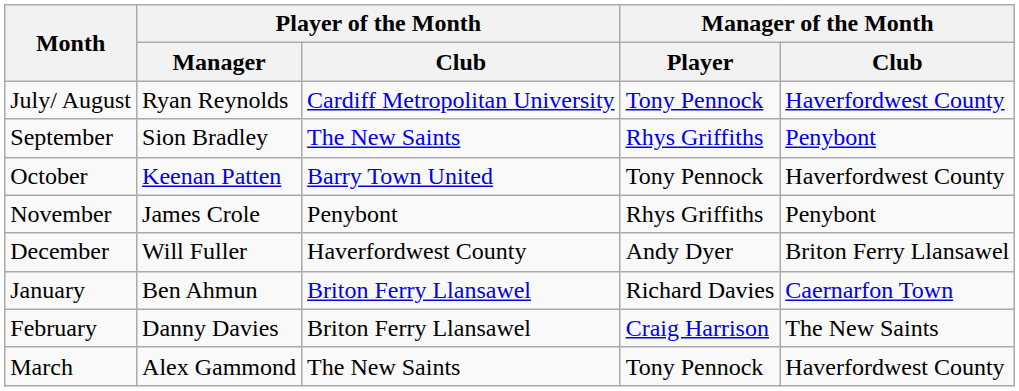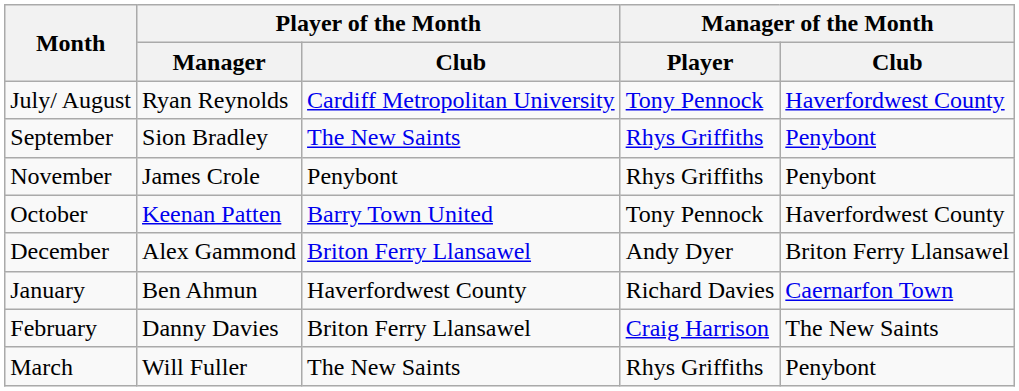 <table class="wikitable">
 <tr>
 <th rowspan="2">Month</th>
 <th colspan="2">Player of the Month</th>
 <th colspan="2">Manager of the Month</th>
 </tr>
 <tr>
 <th>Manager</th>
 <th>Club</th>
 <th>Player</th>
 <th>Club</th>
 </tr>
 <tr>
 <td>July/ August</td>
 <td>Ryan Reynolds</td>
 <td><a href='#'>Cardiff Metropolitan University</a></td>
 <td><a href='#'>Tony Pennock</a></td>
 <td><a href='#'>Haverfordwest County</a></td>
 </tr>
 <tr>
 <td>September</td>
 <td>Sion Bradley</td>
 <td><a href='#'>The New Saints</a></td>
 <td><a href='#'>Rhys Griffiths</a></td>
 <td><a href='#'>Penybont</a></td>
 </tr>
 <tr>
+<td>November</td>
+<td>James Crole</td>
+<td>Penybont</td>
+<td>Rhys Griffiths</td>
+<td>Penybont</td>
+</tr>
+<tr>
 <td>October</td>
 <td><a href='#'>Keenan Patten</a></td>
 <td><a href='#'>Barry Town United</a></td>
 <td>Tony Pennock</td>
 <td>Haverfordwest County</td>
 </tr>
 <tr>
-<td>November</td>
-<td>James Crole</td>
-<td>Penybont</td>
-<td>Rhys Griffiths</td>
-<td>Penybont</td>
-</tr>
-<tr>
 <td>December</td>
-<td>Will Fuller</td>
-<td>Haverfordwest County</td>
+<td>Alex Gammond</td>
+<td><a href='#'>Briton Ferry Llansawel</a></td>
 <td>Andy Dyer</td>
 <td>Briton Ferry Llansawel</td>
 </tr>
 <tr>
 <td>January</td>
 <td>Ben Ahmun</td>
-<td><a href='#'>Briton Ferry Llansawel</a></td>
+<td>Haverfordwest County</td>
 <td>Richard Davies</td>
 <td><a href='#'>Caernarfon Town</a></td>
 </tr>
 <tr>
 <td>February</td>
 <td>Danny Davies</td>
 <td>Briton Ferry Llansawel</td>
 <td><a href='#'>Craig Harrison</a></td>
 <td>The New Saints</td>
 </tr>
 <tr>
 <td>March</td>
-<td>Alex Gammond</td>
+<td>Will Fuller</td>
 <td>The New Saints</td>
-<td>Tony Pennock</td>
-<td>Haverfordwest County</td>
+<td>Rhys Griffiths</td>
+<td>Penybont</td>
 </tr>
 </table>
